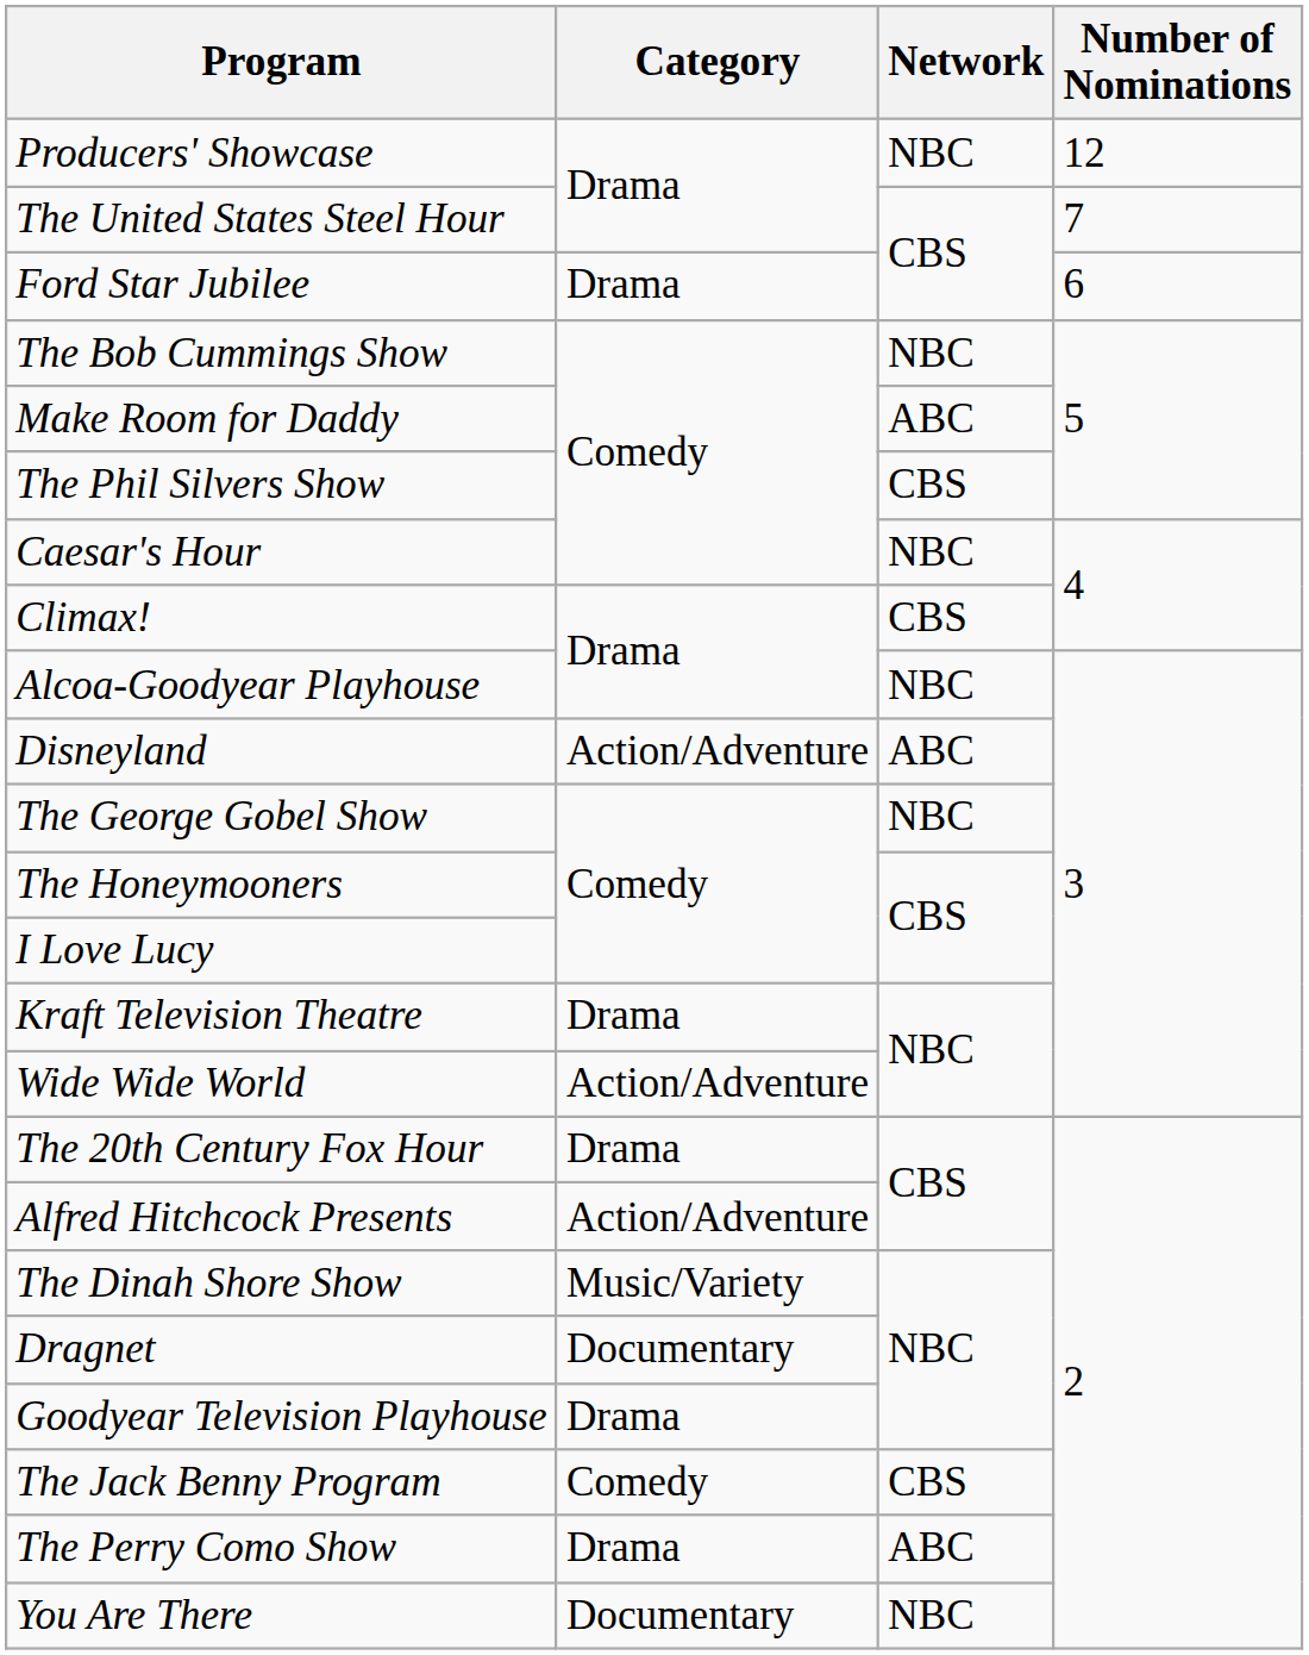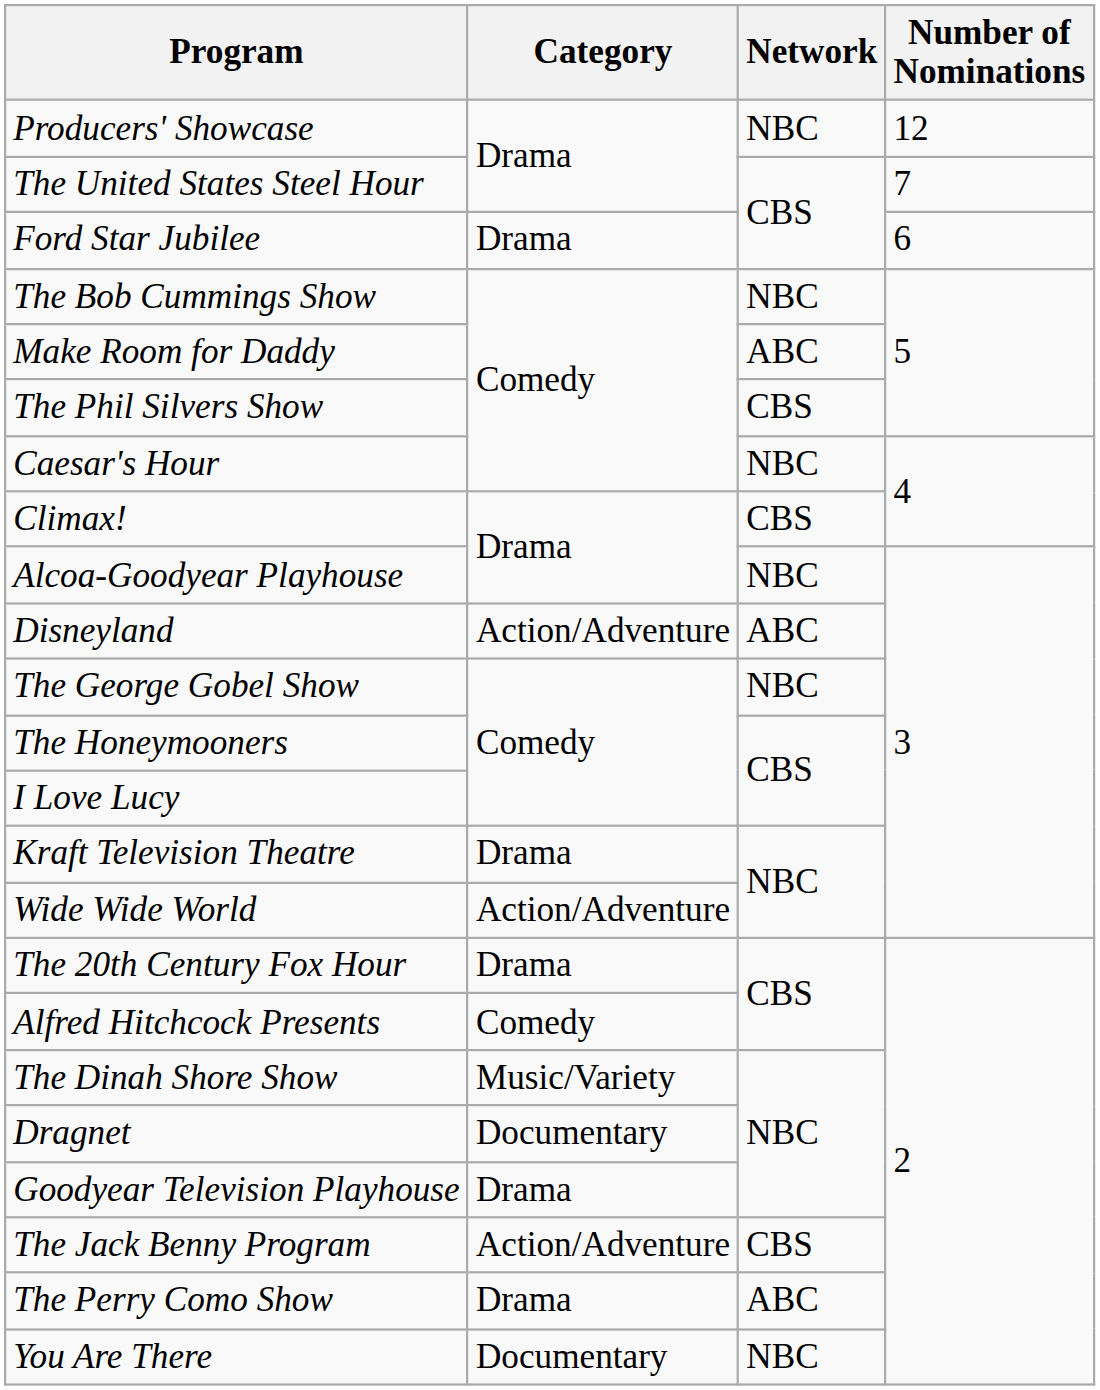 <table class="wikitable">
 <tr>
 <th>Program</th>
 <th>Category</th>
 <th>Network</th>
 <th>Number of<br>Nominations</th>
 </tr>
 <tr>
 <td><em>Producers' Showcase</em></td>
 <td rowspan="2">Drama</td>
 <td>NBC</td>
 <td>12</td>
 </tr>
 <tr>
 <td><em>The United States Steel Hour</em></td>
 <td rowspan="2">CBS</td>
 <td>7</td>
 </tr>
 <tr>
 <td><em>Ford Star Jubilee</em></td>
 <td>Drama</td>
 <td>6</td>
 </tr>
 <tr>
 <td><em>The Bob Cummings Show</em></td>
 <td rowspan="4">Comedy</td>
 <td>NBC</td>
 <td rowspan="3">5</td>
 </tr>
 <tr>
 <td><em>Make Room for Daddy</em></td>
 <td>ABC</td>
 </tr>
 <tr>
 <td><em>The Phil Silvers Show</em></td>
 <td>CBS</td>
 </tr>
 <tr>
 <td><em>Caesar's Hour</em></td>
 <td>NBC</td>
 <td rowspan="2">4</td>
 </tr>
 <tr>
 <td><em>Climax!</em></td>
 <td rowspan="2">Drama</td>
 <td>CBS</td>
 </tr>
 <tr>
 <td><em>Alcoa-Goodyear Playhouse</em></td>
 <td>NBC</td>
 <td rowspan="7">3</td>
 </tr>
 <tr>
 <td><em>Disneyland</em></td>
 <td>Action/Adventure</td>
 <td>ABC</td>
 </tr>
 <tr>
 <td><em>The George Gobel Show</em></td>
 <td rowspan="3">Comedy</td>
 <td>NBC</td>
 </tr>
 <tr>
 <td><em>The Honeymooners</em></td>
 <td rowspan="2">CBS</td>
 </tr>
 <tr>
 <td><em>I Love Lucy</em></td>
 </tr>
 <tr>
 <td><em>Kraft Television Theatre</em></td>
 <td>Drama</td>
 <td rowspan="2">NBC</td>
 </tr>
 <tr>
 <td><em>Wide Wide World</em></td>
 <td>Action/Adventure</td>
 </tr>
 <tr>
 <td><em>The 20th Century Fox Hour</em></td>
 <td>Drama</td>
 <td rowspan="2">CBS</td>
 <td rowspan="8">2</td>
 </tr>
 <tr>
 <td><em>Alfred Hitchcock Presents</em></td>
-<td>Action/Adventure</td>
+<td>Comedy</td>
 </tr>
 <tr>
 <td><em>The Dinah Shore Show</em></td>
 <td>Music/Variety</td>
 <td rowspan="3">NBC</td>
 </tr>
 <tr>
 <td><em>Dragnet</em></td>
 <td>Documentary</td>
 </tr>
 <tr>
 <td><em>Goodyear Television Playhouse</em></td>
 <td>Drama</td>
 </tr>
 <tr>
 <td><em>The Jack Benny Program</em></td>
-<td>Comedy</td>
+<td>Action/Adventure</td>
 <td>CBS</td>
 </tr>
 <tr>
 <td><em>The Perry Como Show</em></td>
 <td>Drama</td>
 <td>ABC</td>
 </tr>
 <tr>
 <td><em>You Are There</em></td>
 <td>Documentary</td>
 <td>NBC</td>
 </tr>
 </table>
